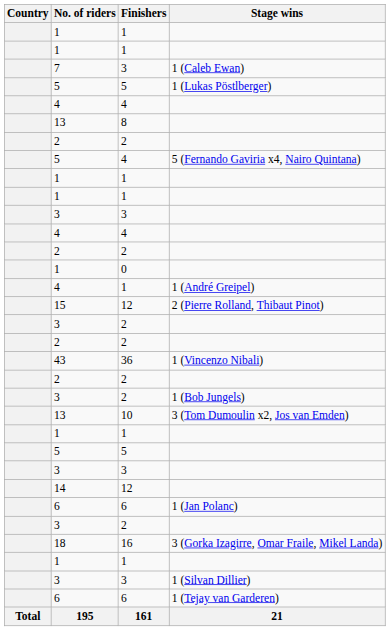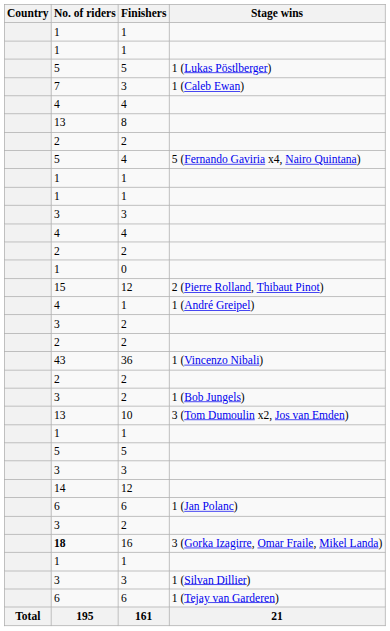 <table class="wikitable sortable plainrowheaders">
 <tr>
 <th scope="col">Country</th>
 <th scope="col">No. of riders</th>
 <th scope="col">Finishers</th>
 <th scope="col">Stage wins</th>
 </tr>
 <tr>
 <th scope="row"></th>
 <td>1</td>
 <td>1</td>
 <td></td>
 </tr>
 <tr>
 <th scope="row"></th>
 <td>1</td>
 <td>1</td>
 <td></td>
 </tr>
 <tr>
 <th scope="row"></th>
+<td>5</td>
+<td>5</td>
+<td>1 (<a href='#'>Lukas Pöstlberger</a>)</td>
+</tr>
+<tr>
+<th scope="row"></th>
 <td>7</td>
 <td>3</td>
 <td>1 (<a href='#'>Caleb Ewan</a>)</td>
-</tr>
-<tr>
-<th scope="row"></th>
-<td>5</td>
-<td>5</td>
-<td>1 (<a href='#'>Lukas Pöstlberger</a>)</td>
 </tr>
 <tr>
 <th scope="row"></th>
 <td>4</td>
 <td>4</td>
 <td></td>
 </tr>
 <tr>
 <th scope="row"></th>
 <td>13</td>
 <td>8</td>
 <td></td>
 </tr>
 <tr>
 <th scope="row"></th>
 <td>2</td>
 <td>2</td>
 <td></td>
 </tr>
 <tr>
 <th scope="row"></th>
 <td>5</td>
 <td>4</td>
 <td>5 (<a href='#'>Fernando Gaviria</a> x4, <a href='#'>Nairo Quintana</a>)</td>
 </tr>
 <tr>
 <th scope="row"></th>
 <td>1</td>
 <td>1</td>
 <td></td>
 </tr>
 <tr>
 <th scope="row"></th>
 <td>1</td>
 <td>1</td>
 <td></td>
 </tr>
 <tr>
 <th scope="row"></th>
 <td>3</td>
 <td>3</td>
 <td></td>
 </tr>
 <tr>
 <th scope="row"></th>
 <td>4</td>
 <td>4</td>
 <td></td>
 </tr>
 <tr>
 <th scope="row"></th>
 <td>2</td>
 <td>2</td>
 <td></td>
 </tr>
 <tr>
 <th scope="row"></th>
 <td>1</td>
 <td>0</td>
 <td></td>
 </tr>
 <tr>
 <th scope="row"></th>
+<td>15</td>
+<td>12</td>
+<td>2 (<a href='#'>Pierre Rolland</a>, <a href='#'>Thibaut Pinot</a>)</td>
+</tr>
+<tr>
+<th scope="row"></th>
 <td>4</td>
 <td>1</td>
 <td>1 (<a href='#'>André Greipel</a>)</td>
-</tr>
-<tr>
-<th scope="row"></th>
-<td>15</td>
-<td>12</td>
-<td>2 (<a href='#'>Pierre Rolland</a>, <a href='#'>Thibaut Pinot</a>)</td>
 </tr>
 <tr>
 <th scope="row"></th>
 <td>3</td>
 <td>2</td>
 <td></td>
 </tr>
 <tr>
 <th scope="row"></th>
 <td>2</td>
 <td>2</td>
 <td></td>
 </tr>
 <tr>
 <th scope="row"></th>
 <td>43</td>
 <td>36</td>
 <td>1 (<a href='#'>Vincenzo Nibali</a>)</td>
 </tr>
 <tr>
 <th scope="row"></th>
 <td>2</td>
 <td>2</td>
 <td></td>
 </tr>
 <tr>
 <th scope="row"></th>
 <td>3</td>
 <td>2</td>
 <td>1 (<a href='#'>Bob Jungels</a>)</td>
 </tr>
 <tr>
 <th scope="row"></th>
 <td>13</td>
 <td>10</td>
 <td>3 (<a href='#'>Tom Dumoulin</a> x2, <a href='#'>Jos van Emden</a>)</td>
 </tr>
 <tr>
 <th scope="row"></th>
 <td>1</td>
 <td>1</td>
 <td></td>
 </tr>
 <tr>
 <th scope="row"></th>
 <td>5</td>
 <td>5</td>
 <td></td>
 </tr>
 <tr>
 <th scope="row"></th>
 <td>3</td>
 <td>3</td>
 <td></td>
 </tr>
 <tr>
 <th scope="row"></th>
 <td>14</td>
 <td>12</td>
 <td></td>
 </tr>
 <tr>
 <th scope="row"></th>
 <td>6</td>
 <td>6</td>
 <td>1 (<a href='#'>Jan Polanc</a>)</td>
 </tr>
 <tr>
 <th scope="row"></th>
 <td>3</td>
 <td>2</td>
 <td></td>
 </tr>
 <tr>
 <th scope="row"></th>
-<td>18</td>
+<td><strong>18</strong></td>
 <td>16</td>
 <td>3 (<a href='#'>Gorka Izagirre</a>, <a href='#'>Omar Fraile</a>, <a href='#'>Mikel Landa</a>)</td>
 </tr>
 <tr>
 <th scope="row"></th>
 <td>1</td>
 <td>1</td>
 <td></td>
 </tr>
 <tr>
 <th scope="row"></th>
 <td>3</td>
 <td>3</td>
 <td>1 (<a href='#'>Silvan Dillier</a>)</td>
 </tr>
 <tr>
 <th scope="row"></th>
 <td>6</td>
 <td>6</td>
 <td>1 (<a href='#'>Tejay van Garderen</a>)</td>
 </tr>
 <tr>
 <th>Total</th>
 <th>195</th>
 <th>161</th>
 <th>21</th>
 </tr>
 </table>
